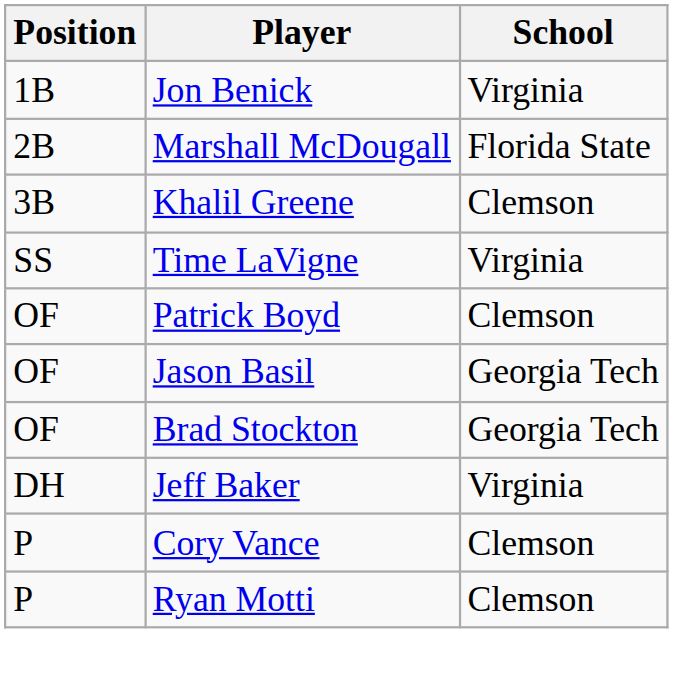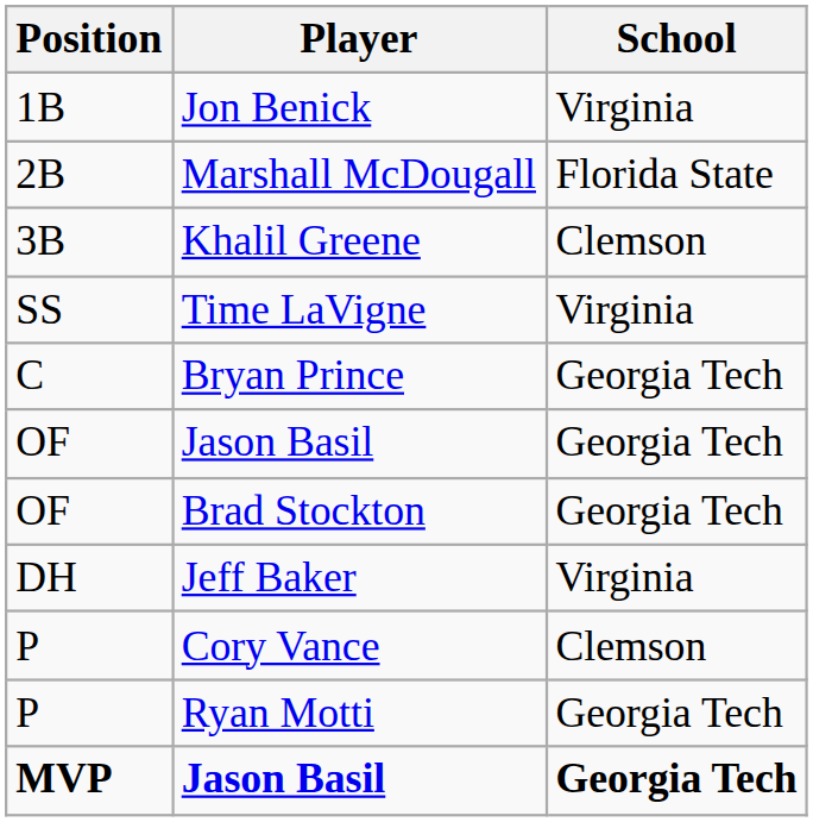 <table class="wikitable">
 <tr>
 <th>Position</th>
 <th>Player</th>
 <th>School</th>
 </tr>
 <tr>
 <td>1B</td>
 <td><a href='#'>Jon Benick</a></td>
 <td>Virginia</td>
 </tr>
 <tr>
 <td>2B</td>
 <td><a href='#'>Marshall McDougall</a></td>
 <td>Florida State</td>
 </tr>
 <tr>
 <td>3B</td>
 <td><a href='#'>Khalil Greene</a></td>
 <td>Clemson</td>
 </tr>
 <tr>
 <td>SS</td>
 <td><a href='#'>Time LaVigne</a></td>
 <td>Virginia</td>
 </tr>
 <tr>
-<td>OF</td>
-<td><a href='#'>Patrick Boyd</a></td>
-<td>Clemson</td>
+<td>C</td>
+<td><a href='#'>Bryan Prince</a></td>
+<td>Georgia Tech</td>
 </tr>
 <tr>
 <td>OF</td>
 <td><a href='#'>Jason Basil</a></td>
 <td>Georgia Tech</td>
 </tr>
 <tr>
 <td>OF</td>
 <td><a href='#'>Brad Stockton</a></td>
 <td>Georgia Tech</td>
 </tr>
 <tr>
 <td>DH</td>
 <td><a href='#'>Jeff Baker</a></td>
 <td>Virginia</td>
 </tr>
 <tr>
 <td>P</td>
 <td><a href='#'>Cory Vance</a></td>
 <td>Clemson</td>
 </tr>
 <tr>
 <td>P</td>
 <td><a href='#'>Ryan Motti</a></td>
-<td>Clemson</td>
+<td>Georgia Tech</td>
+</tr>
+<tr>
+<td><strong>MVP</strong></td>
+<td><strong><a href='#'>Jason Basil</a></strong></td>
+<td><strong>Georgia Tech</strong></td>
 </tr>
 </table>
